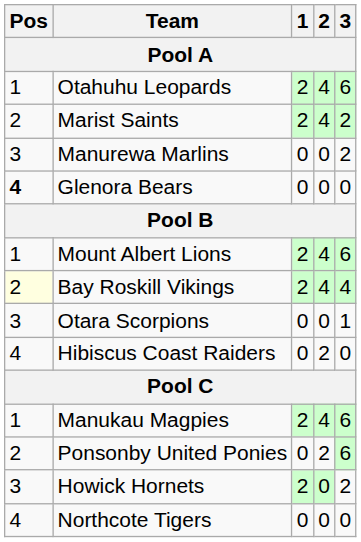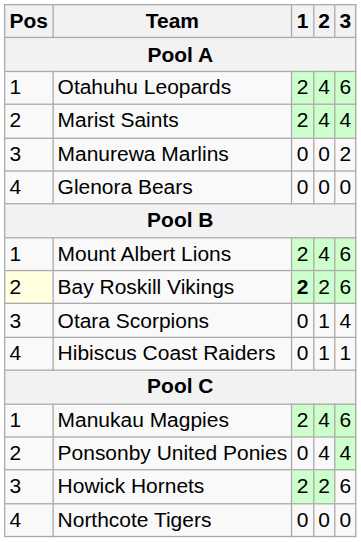 <table class="wikitable">
 <tr>
 <th>Pos</th>
 <th>Team</th>
 <th>1</th>
 <th>2</th>
 <th>3</th>
 </tr>
 <tr>
 <th colspan="5">Pool A</th>
 </tr>
 <tr>
 <td>1</td>
 <td> Otahuhu Leopards</td>
 <td style="background:#ccffcc;">2</td>
 <td style="background:#ccffcc;">4</td>
 <td style="background:#ccffcc;">6</td>
 </tr>
 <tr>
 <td>2</td>
 <td> Marist Saints</td>
 <td style="background:#ccffcc;">2</td>
 <td style="background:#ccffcc;">4</td>
-<td style="background:#ccffcc;">2</td>
+<td style="background:#ccffcc;">4</td>
 </tr>
 <tr>
 <td>3</td>
 <td> Manurewa Marlins</td>
 <td>0</td>
 <td>0</td>
 <td>2</td>
 </tr>
 <tr>
-<td><strong>4</strong></td>
+<td>4</td>
 <td> Glenora Bears</td>
 <td>0</td>
 <td>0</td>
 <td>0</td>
 </tr>
 <tr>
 <th colspan="5">Pool B</th>
 </tr>
 <tr>
 <td>1</td>
 <td> Mount Albert Lions</td>
 <td style="background:#ccffcc;">2</td>
 <td style="background:#ccffcc;">4</td>
 <td style="background:#ccffcc;">6</td>
 </tr>
 <tr>
 <td style="background: lightyellow;">2</td>
 <td> Bay Roskill Vikings</td>
+<td style="background:#ccffcc;"><strong>2</strong></td>
 <td style="background:#ccffcc;">2</td>
-<td style="background:#ccffcc;">4</td>
-<td style="background:#ccffcc;">4</td>
+<td style="background:#ccffcc;">6</td>
 </tr>
 <tr>
 <td>3</td>
 <td> Otara Scorpions</td>
 <td>0</td>
-<td>0</td>
 <td>1</td>
+<td>4</td>
 </tr>
 <tr>
 <td>4</td>
 <td> Hibiscus Coast Raiders</td>
 <td>0</td>
-<td>2</td>
-<td>0</td>
+<td>1</td>
+<td>1</td>
 </tr>
 <tr>
 <th colspan="5">Pool C</th>
 </tr>
 <tr>
 <td>1</td>
 <td> Manukau Magpies</td>
 <td style="background:#ccffcc;">2</td>
 <td style="background:#ccffcc;">4</td>
 <td style="background:#ccffcc;">6</td>
 </tr>
 <tr>
 <td>2</td>
 <td> Ponsonby United Ponies</td>
 <td>0</td>
-<td>2</td>
-<td style="background:#ccffcc;">6</td>
+<td>4</td>
+<td style="background:#ccffcc;">4</td>
 </tr>
 <tr>
 <td>3</td>
 <td> Howick Hornets</td>
 <td style="background:#ccffcc;">2</td>
-<td style="background:#ccffcc;">0</td>
-<td>2</td>
+<td style="background:#ccffcc;">2</td>
+<td>6</td>
 </tr>
 <tr>
 <td>4</td>
 <td> Northcote Tigers</td>
 <td>0</td>
 <td>0</td>
 <td>0</td>
 </tr>
 </table>
